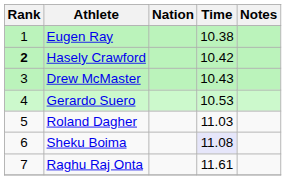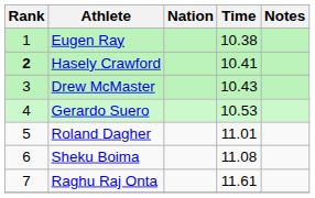 <table class="wikitable sortable" style="text-align:center">
 <tr>
 <th>Rank</th>
 <th>Athlete</th>
 <th>Nation</th>
 <th>Time</th>
 <th>Notes</th>
 </tr>
 <tr style="background:#bbf3bb;">
 <td>1</td>
 <td align=left><a href='#'>Eugen Ray</a></td>
 <td align=left></td>
 <td>10.38</td>
 <td></td>
 </tr>
 <tr style="background:#bbf3bb;">
 <td><strong>2</strong></td>
 <td align=left><a href='#'>Hasely Crawford</a></td>
 <td align=left></td>
-<td>10.42</td>
+<td>10.41</td>
 <td></td>
 </tr>
 <tr style="background:#bbf3bb;">
 <td>3</td>
 <td align=left><a href='#'>Drew McMaster</a></td>
 <td align=left></td>
 <td>10.43</td>
 <td></td>
 </tr>
 <tr style="background:#ccf9cc;">
 <td>4</td>
 <td align=left><a href='#'>Gerardo Suero</a></td>
 <td align=left></td>
 <td>10.53</td>
 <td></td>
 </tr>
 <tr>
 <td>5</td>
 <td align=left><a href='#'>Roland Dagher</a></td>
 <td align=left></td>
-<td>11.03</td>
+<td>11.01</td>
 <td></td>
 </tr>
 <tr>
 <td>6</td>
 <td align=left><a href='#'>Sheku Boima</a></td>
 <td align=left></td>
-<td style="background: lavender;">11.08</td>
+<td>11.08</td>
 <td></td>
 </tr>
 <tr>
 <td>7</td>
 <td align=left><a href='#'>Raghu Raj Onta</a></td>
 <td align=left></td>
 <td>11.61</td>
 <td></td>
 </tr>
 <tr>
 </tr>
 </table>
